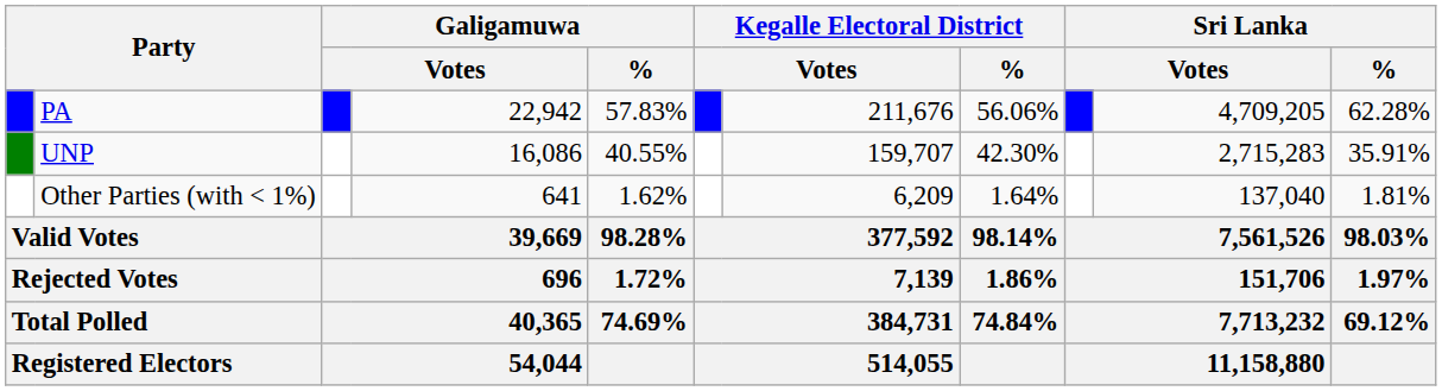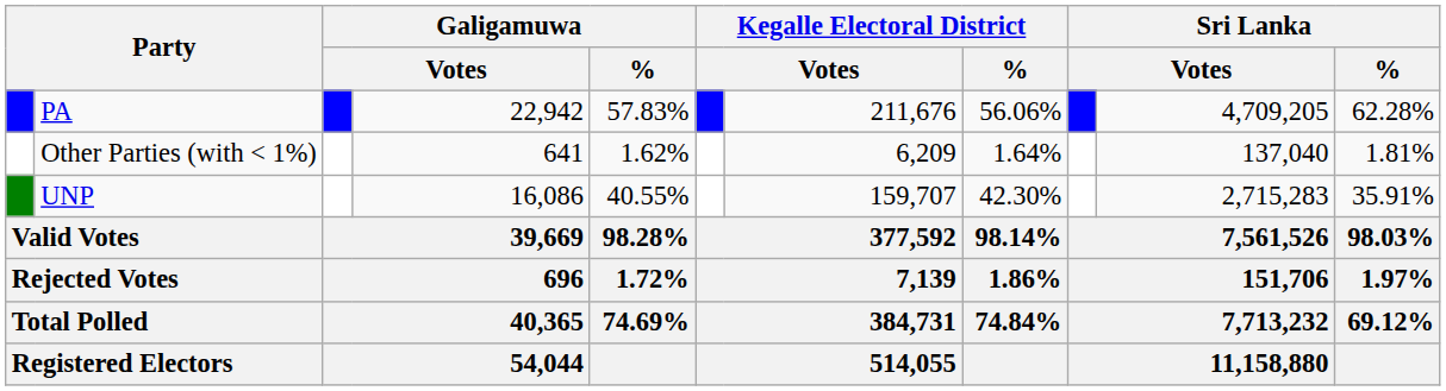 <table class="wikitable">
 <tr>
 <th colspan="2" width="144px"rowspan="2">Party</th>
 <th colspan="3" width="216px">Galigamuwa</th>
 <th colspan="3" width="216px"><a href='#'>Kegalle Electoral District</a></th>
 <th colspan="3" width="216px">Sri Lanka</th>
 </tr>
 <tr>
 <th colspan="2" width="144px">Votes</th>
 <th>%</th>
 <th colspan="2" width="144px">Votes</th>
 <th>%</th>
 <th colspan="2" width="144px">Votes</th>
 <th>%</th>
 </tr>
 <tr>
 <td style="background-color:blue;" width="10px"></td>
 <td style="text-align:left;"><a href='#'>PA</a></td>
 <td style="background-color:blue;" width="10px"></td>
 <td style="text-align:right;">22,942</td>
 <td style="text-align:right;">57.83%</td>
 <td style="background-color:blue;" width="10px"></td>
 <td style="text-align:right;">211,676</td>
 <td style="text-align:right;">56.06%</td>
 <td style="background-color:blue;" width="10px"></td>
 <td style="text-align:right;">4,709,205</td>
 <td style="text-align:right;">62.28%</td>
 </tr>
 <tr>
+<td style="background-color:white;" width="10px"></td>
+<td style="text-align:left;">Other Parties (with < 1%)</td>
+<td style="background-color:white;" width="10px"></td>
+<td style="text-align:right;">641</td>
+<td style="text-align:right;">1.62%</td>
+<td style="background-color:white;" width="10px"></td>
+<td style="text-align:right;">6,209</td>
+<td style="text-align:right;">1.64%</td>
+<td style="background-color:white;" width="10px"></td>
+<td style="text-align:right;">137,040</td>
+<td style="text-align:right;">1.81%</td>
+</tr>
+<tr>
 <td style="background-color:green;" width="10px"></td>
 <td style="text-align:left;"><a href='#'>UNP</a></td>
 <td style="background-color:white;" width="10px"></td>
 <td style="text-align:right;">16,086</td>
 <td style="text-align:right;">40.55%</td>
 <td style="background-color:white;" width="10px"></td>
 <td style="text-align:right;">159,707</td>
 <td style="text-align:right;">42.30%</td>
 <td style="background-color:white;" width="10px"></td>
 <td style="text-align:right;">2,715,283</td>
 <td style="text-align:right;">35.91%</td>
-</tr>
-<tr>
-<td style="background-color:white;" width="10px"></td>
-<td style="text-align:left;">Other Parties (with < 1%)</td>
-<td style="background-color:white;" width="10px"></td>
-<td style="text-align:right;">641</td>
-<td style="text-align:right;">1.62%</td>
-<td style="background-color:white;" width="10px"></td>
-<td style="text-align:right;">6,209</td>
-<td style="text-align:right;">1.64%</td>
-<td style="background-color:white;" width="10px"></td>
-<td style="text-align:right;">137,040</td>
-<td style="text-align:right;">1.81%</td>
 </tr>
 <tr>
 <th colspan="2" width="144px"style="text-align:left;">Valid Votes</th>
 <th style="text-align:right;"colspan="2" width="144px">39,669</th>
 <th style="text-align:right;">98.28%</th>
 <th style="text-align:right;"colspan="2" width="144px">377,592</th>
 <th style="text-align:right;">98.14%</th>
 <th style="text-align:right;"colspan="2" width="144px">7,561,526</th>
 <th style="text-align:right;">98.03%</th>
 </tr>
 <tr>
 <th colspan="2" width="144px"style="text-align:left;">Rejected Votes</th>
 <th style="text-align:right;"colspan="2" width="144px">696</th>
 <th style="text-align:right;">1.72%</th>
 <th style="text-align:right;"colspan="2" width="144px">7,139</th>
 <th style="text-align:right;">1.86%</th>
 <th style="text-align:right;"colspan="2" width="144px">151,706</th>
 <th style="text-align:right;">1.97%</th>
 </tr>
 <tr>
 <th colspan="2" width="144px"style="text-align:left;">Total Polled</th>
 <th style="text-align:right;"colspan="2" width="144px">40,365</th>
 <th style="text-align:right;">74.69%</th>
 <th style="text-align:right;"colspan="2" width="144px">384,731</th>
 <th style="text-align:right;">74.84%</th>
 <th style="text-align:right;"colspan="2" width="144px">7,713,232</th>
 <th style="text-align:right;">69.12%</th>
 </tr>
 <tr>
 <th colspan="2" width="144px"style="text-align:left;">Registered Electors</th>
 <th style="text-align:right;"colspan="2" width="144px">54,044</th>
 <th></th>
 <th style="text-align:right;"colspan="2" width="144px">514,055</th>
 <th></th>
 <th style="text-align:right;"colspan="2" width="144px">11,158,880</th>
 <th></th>
 </tr>
 </table>
